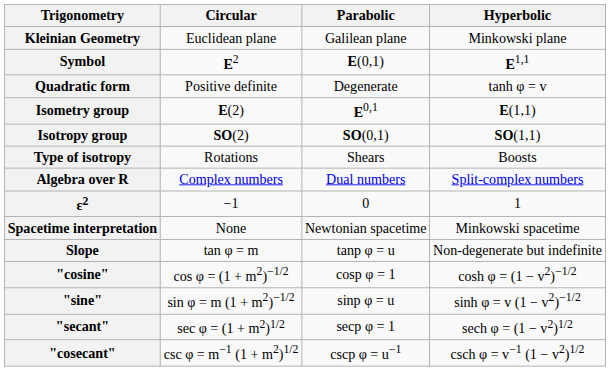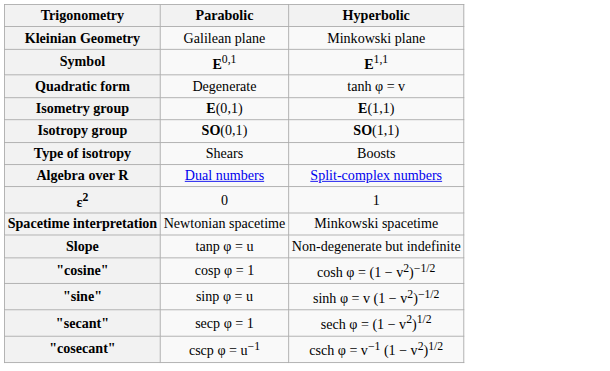 <table class="wikitable" style="text-align:center">
 <tr>
 <th>Trigonometry</th>
-<th>Circular</th>
 <th>Parabolic</th>
 <th>Hyperbolic</th>
 </tr>
 <tr>
 <th>Kleinian Geometry</th>
-<td>Euclidean plane</td>
 <td>Galilean plane</td>
 <td>Minkowski plane</td>
 </tr>
 <tr>
 <th>Symbol</th>
-<td><strong>E</strong><sup>2</sup></td>
-<td><strong>E</strong>(0,1)</td>
+<td><strong>E</strong><sup>0,1</sup></td>
 <td><strong>E</strong><sup>1,1</sup></td>
 </tr>
 <tr>
 <th>Quadratic form</th>
-<td>Positive definite</td>
 <td>Degenerate</td>
 <td>tanh φ = v</td>
 </tr>
 <tr>
 <th>Isometry group</th>
-<td><strong>E</strong>(2)</td>
-<td><strong>E</strong><sup>0,1</sup></td>
+<td><strong>E</strong>(0,1)</td>
 <td><strong>E</strong>(1,1)</td>
 </tr>
 <tr>
 <th>Isotropy group</th>
-<td><strong>SO</strong>(2)</td>
 <td><strong>SO</strong>(0,1)</td>
 <td><strong>SO</strong>(1,1)</td>
 </tr>
 <tr>
 <th>Type of isotropy</th>
-<td>Rotations</td>
 <td>Shears</td>
 <td>Boosts</td>
 </tr>
 <tr>
 <th>Algebra over R</th>
-<td><a href='#'>Complex numbers</a></td>
 <td><a href='#'>Dual numbers</a></td>
 <td><a href='#'>Split-complex numbers</a></td>
 </tr>
 <tr>
 <th>ε<sup>2</sup></th>
-<td>−1</td>
 <td>0</td>
 <td>1</td>
 </tr>
 <tr>
 <th>Spacetime interpretation</th>
-<td>None</td>
 <td>Newtonian spacetime</td>
 <td>Minkowski spacetime</td>
 </tr>
 <tr>
 <th>Slope</th>
-<td>tan φ = m</td>
 <td>tanp φ = u</td>
 <td>Non-degenerate but indefinite</td>
 </tr>
 <tr>
 <th>"cosine"</th>
-<td>cos φ = (1 + m<sup>2</sup>)<sup>−1/2</sup></td>
 <td>cosp φ = 1</td>
 <td>cosh φ = (1 − v<sup>2</sup>)<sup>−1/2</sup></td>
 </tr>
 <tr>
 <th>"sine"</th>
-<td>sin φ = m (1 + m<sup>2</sup>)<sup>−1/2</sup></td>
 <td>sinp φ = u</td>
 <td>sinh φ = v (1 − v<sup>2</sup>)<sup>−1/2</sup></td>
 </tr>
 <tr>
 <th>"secant"</th>
-<td>sec φ = (1 + m<sup>2</sup>)<sup>1/2</sup></td>
 <td>secp φ = 1</td>
 <td>sech φ = (1 − v<sup>2</sup>)<sup>1/2</sup></td>
 </tr>
 <tr>
 <th>"cosecant"</th>
-<td>csc φ = m<sup>−1</sup> (1 + m<sup>2</sup>)<sup>1/2</sup></td>
 <td>cscp φ = u<sup>−1</sup></td>
 <td>csch φ = v<sup>−1</sup> (1 − v<sup>2</sup>)<sup>1/2</sup></td>
 </tr>
 </table>
